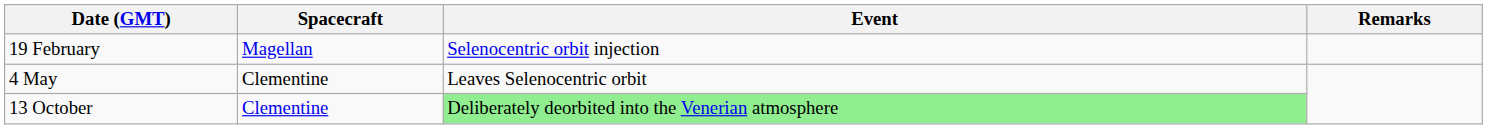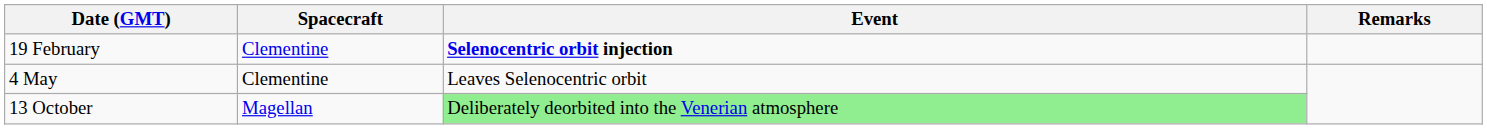 <table class="wikitable" border="1" width="100%">
 <tr>
 <th>Date (<a href='#'>GMT</a>)</th>
 <th>Spacecraft</th>
 <th>Event</th>
 <th>Remarks</th>
 </tr>
 <tr>
 <td>19 February</td>
-<td><a href='#'>Magellan</a></td>
-<td><a href='#'>Selenocentric orbit</a> injection</td>
+<td><a href='#'>Clementine</a></td>
+<td><strong><a href='#'>Selenocentric orbit</a> injection</strong></td>
 <td></td>
 </tr>
 <tr>
 <td>4 May</td>
 <td>Clementine</td>
 <td>Leaves Selenocentric orbit</td>
 </tr>
 <tr>
 <td>13 October</td>
-<td><a href='#'>Clementine</a></td>
+<td><a href='#'>Magellan</a></td>
 <td style="background: lightgreen;">Deliberately deorbited into the <a href='#'>Venerian</a> atmosphere</td>
 </tr>
 </table>
